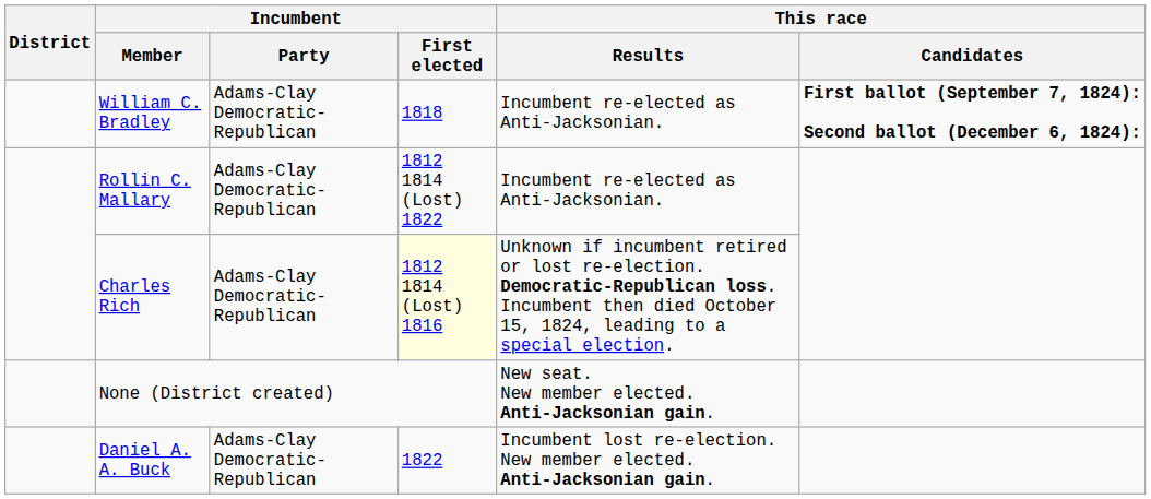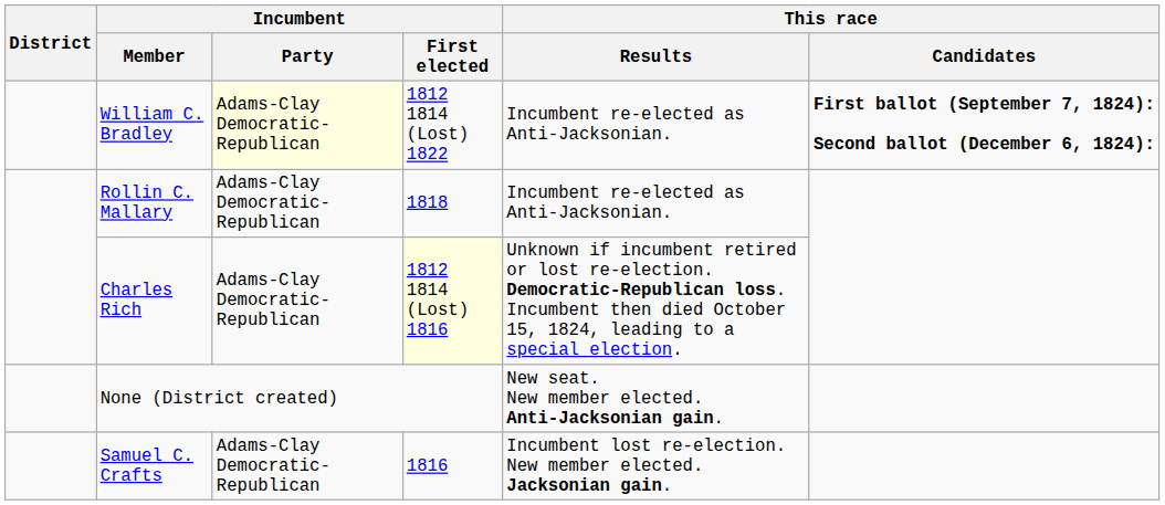 <table class=wikitable>
 <tr>
 <th rowspan=2>District</th>
 <th colspan=3>Incumbent</th>
 <th colspan=2>This race</th>
 </tr>
 <tr>
 <th>Member</th>
 <th>Party</th>
 <th>First elected</th>
 <th>Results</th>
 <th>Candidates</th>
 </tr>
 <tr>
 <td></td>
 <td><a href='#'>William C. Bradley</a><br></td>
-<td>Adams-Clay Democratic-Republican</td>
-<td><a href='#'>1818</a></td>
+<td style="background: lightyellow;">Adams-Clay Democratic-Republican</td>
+<td><a href='#'>1812</a><br>1814 (Lost)<br><a href='#'>1822</a></td>
 <td>Incumbent re-elected as Anti-Jacksonian.</td>
 <td nowrap><strong>First ballot (September 7, 1824):</strong><br><br><strong>Second ballot (December 6, 1824):</strong> </td>
 </tr>
 <tr>
 <td rowspan=2></td>
 <td><a href='#'>Rollin C. Mallary</a><br></td>
 <td>Adams-Clay Democratic-Republican</td>
-<td><a href='#'>1812</a><br>1814 (Lost)<br><a href='#'>1822</a></td>
+<td><a href='#'>1818</a></td>
 <td>Incumbent re-elected as Anti-Jacksonian.</td>
 <td rowspan=2 nowrap></td>
 </tr>
 <tr>
 <td><a href='#'>Charles Rich</a><br></td>
 <td>Adams-Clay Democratic-Republican</td>
 <td style="background: lightyellow;"><a href='#'>1812</a><br>1814 (Lost)<br><a href='#'>1816</a></td>
 <td>Unknown if incumbent retired or lost re-election.<br><strong>Democratic-Republican loss</strong>.<br>Incumbent then died October 15, 1824, leading to a <a href='#'>special election</a>.</td>
 </tr>
 <tr>
 <td></td>
 <td colspan=3>None (District created)</td>
 <td>New seat.<br>New member elected.<br><strong>Anti-Jacksonian gain</strong>.</td>
 <td nowrap></td>
 </tr>
 <tr>
 <td></td>
-<td><a href='#'>Daniel A. A. Buck</a><br></td>
+<td><a href='#'>Samuel C. Crafts</a><br></td>
 <td>Adams-Clay Democratic-Republican</td>
-<td><a href='#'>1822</a></td>
-<td>Incumbent lost re-election.<br>New member elected.<br><strong>Anti-Jacksonian gain</strong>.</td>
+<td><a href='#'>1816</a></td>
+<td>Incumbent lost re-election.<br>New member elected.<br><strong>Jacksonian gain</strong>.</td>
 <td nowrap></td>
 </tr>
 </table>
